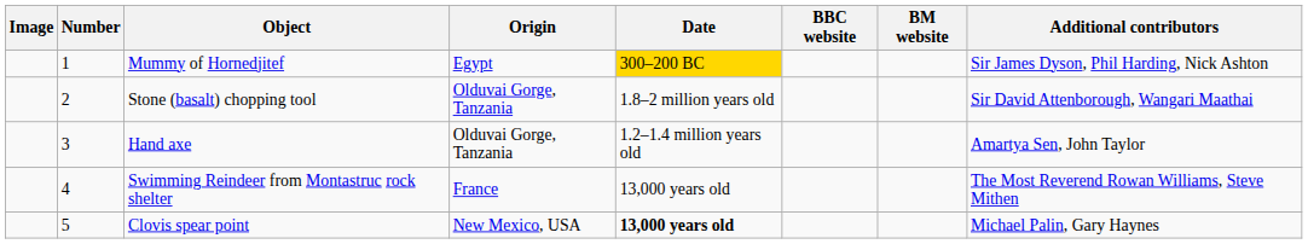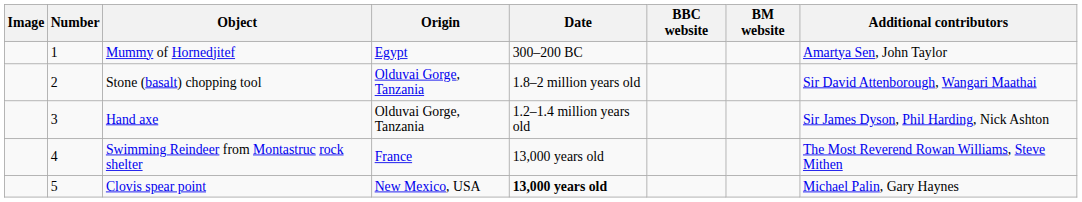 <table class="wikitable">
 <tr>
 <th>Image</th>
 <th>Number</th>
 <th>Object</th>
 <th>Origin</th>
 <th>Date</th>
 <th>BBC website</th>
 <th>BM website</th>
 <th>Additional contributors</th>
 </tr>
 <tr>
 <td></td>
 <td>1</td>
 <td><a href='#'>Mummy</a> of <a href='#'>Hornedjitef</a></td>
 <td><a href='#'>Egypt</a></td>
-<td style="background: gold;">300–200 BC</td>
+<td>300–200 BC</td>
 <td></td>
 <td></td>
-<td><a href='#'>Sir James Dyson</a>, <a href='#'>Phil Harding</a>, Nick Ashton</td>
+<td><a href='#'>Amartya Sen</a>, John Taylor</td>
 </tr>
 <tr>
 <td></td>
 <td>2</td>
 <td>Stone (<a href='#'>basalt</a>) chopping tool</td>
 <td><a href='#'>Olduvai Gorge</a>, <a href='#'>Tanzania</a></td>
 <td>1.8–2 million years old</td>
 <td></td>
 <td></td>
 <td><a href='#'>Sir David Attenborough</a>, <a href='#'>Wangari Maathai</a></td>
 </tr>
 <tr>
 <td></td>
 <td>3</td>
 <td><a href='#'>Hand axe</a></td>
 <td>Olduvai Gorge, Tanzania</td>
 <td>1.2–1.4 million years old</td>
 <td></td>
 <td></td>
-<td><a href='#'>Amartya Sen</a>, John Taylor</td>
+<td><a href='#'>Sir James Dyson</a>, <a href='#'>Phil Harding</a>, Nick Ashton</td>
 </tr>
 <tr>
 <td></td>
 <td>4</td>
 <td><a href='#'>Swimming Reindeer</a> from <a href='#'>Montastruc</a> <a href='#'>rock shelter</a></td>
 <td><a href='#'>France</a></td>
 <td>13,000 years old</td>
 <td></td>
 <td></td>
 <td><a href='#'>The Most Reverend Rowan Williams</a>, <a href='#'>Steve Mithen</a></td>
 </tr>
 <tr>
 <td></td>
 <td>5</td>
 <td><a href='#'>Clovis spear point</a></td>
 <td><a href='#'>New Mexico</a>, USA</td>
 <td><strong>13,000 years old</strong></td>
 <td></td>
 <td></td>
 <td><a href='#'>Michael Palin</a>, Gary Haynes</td>
 </tr>
 </table>
